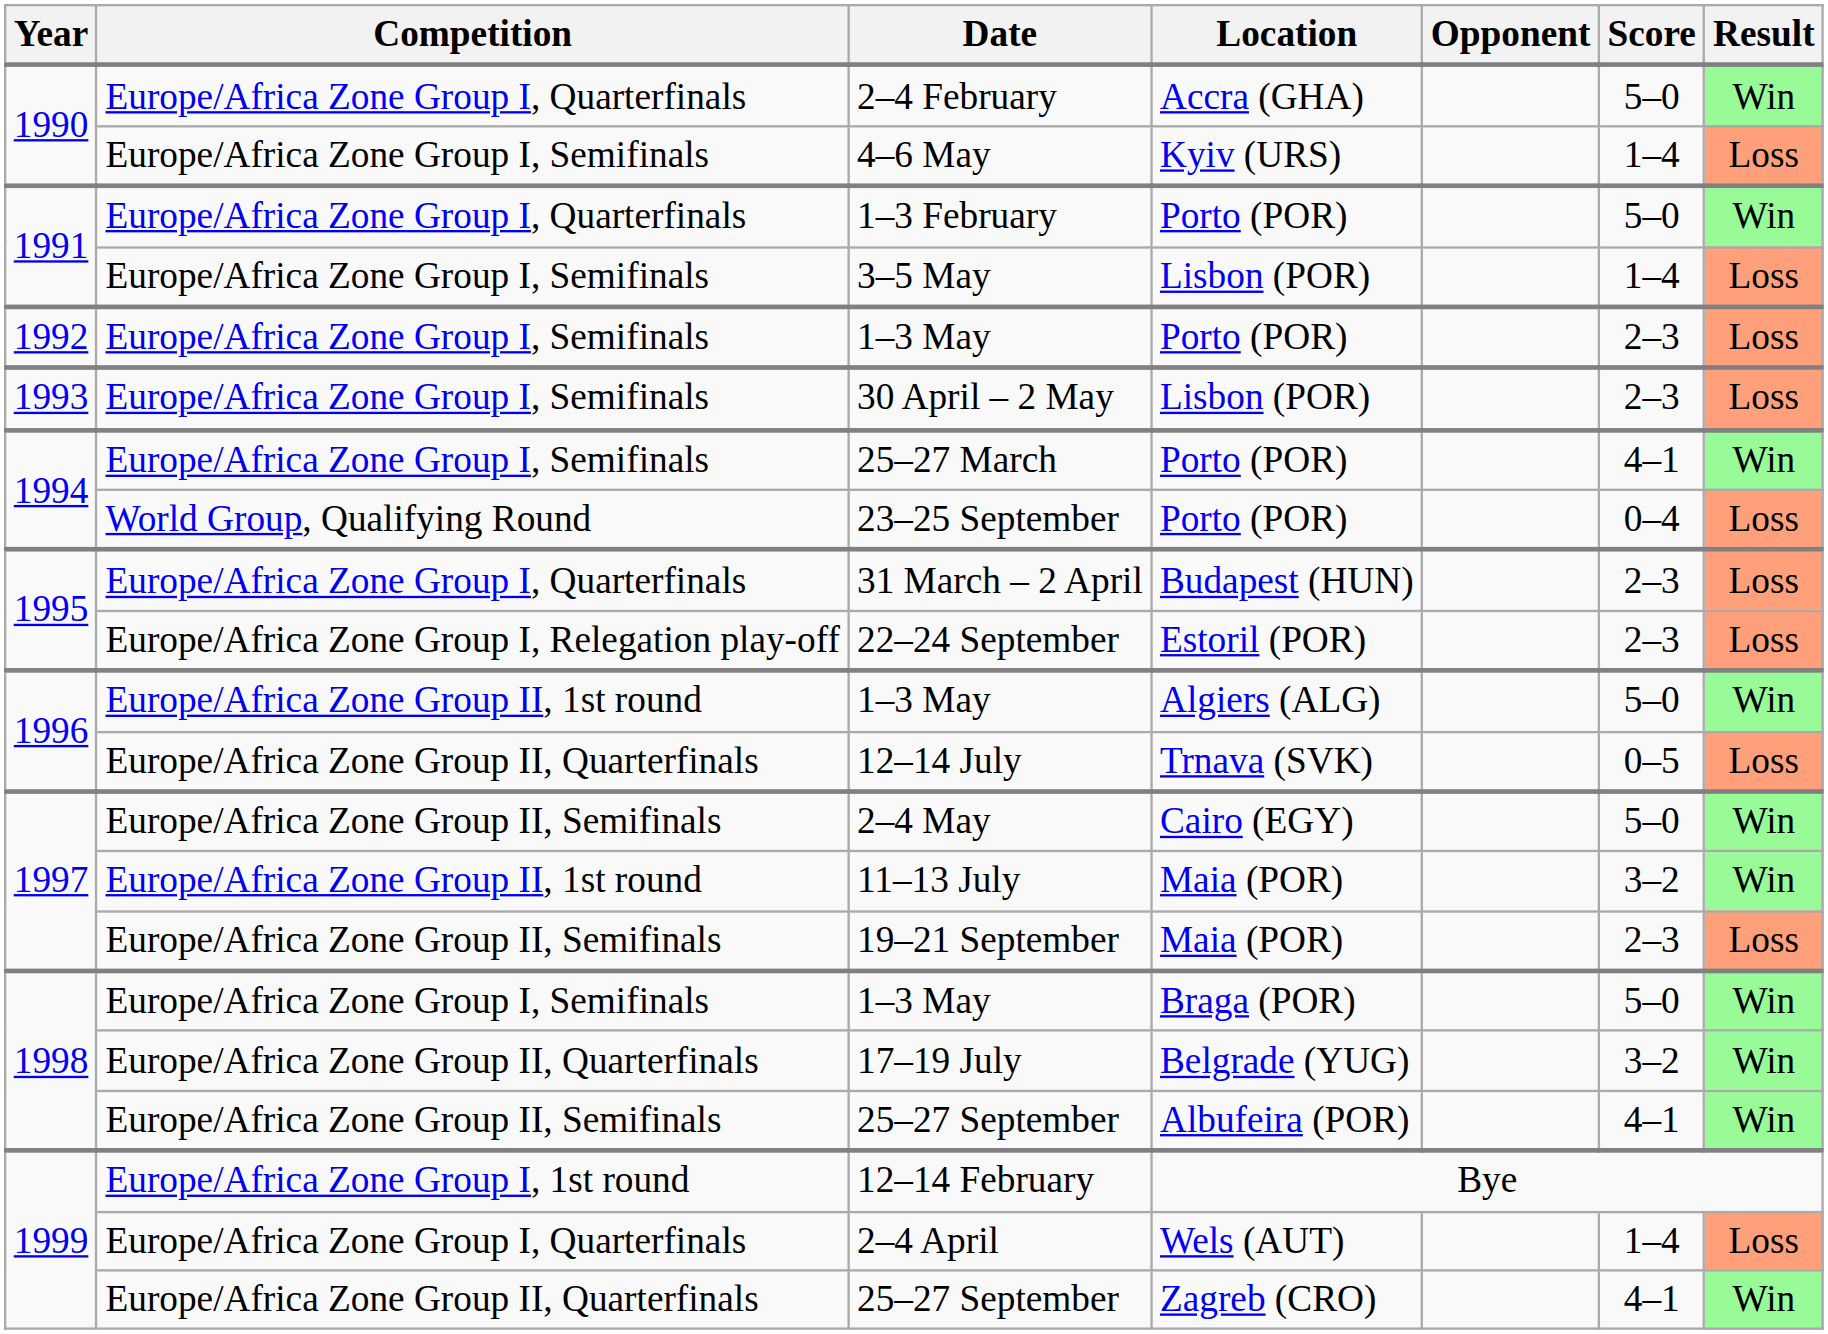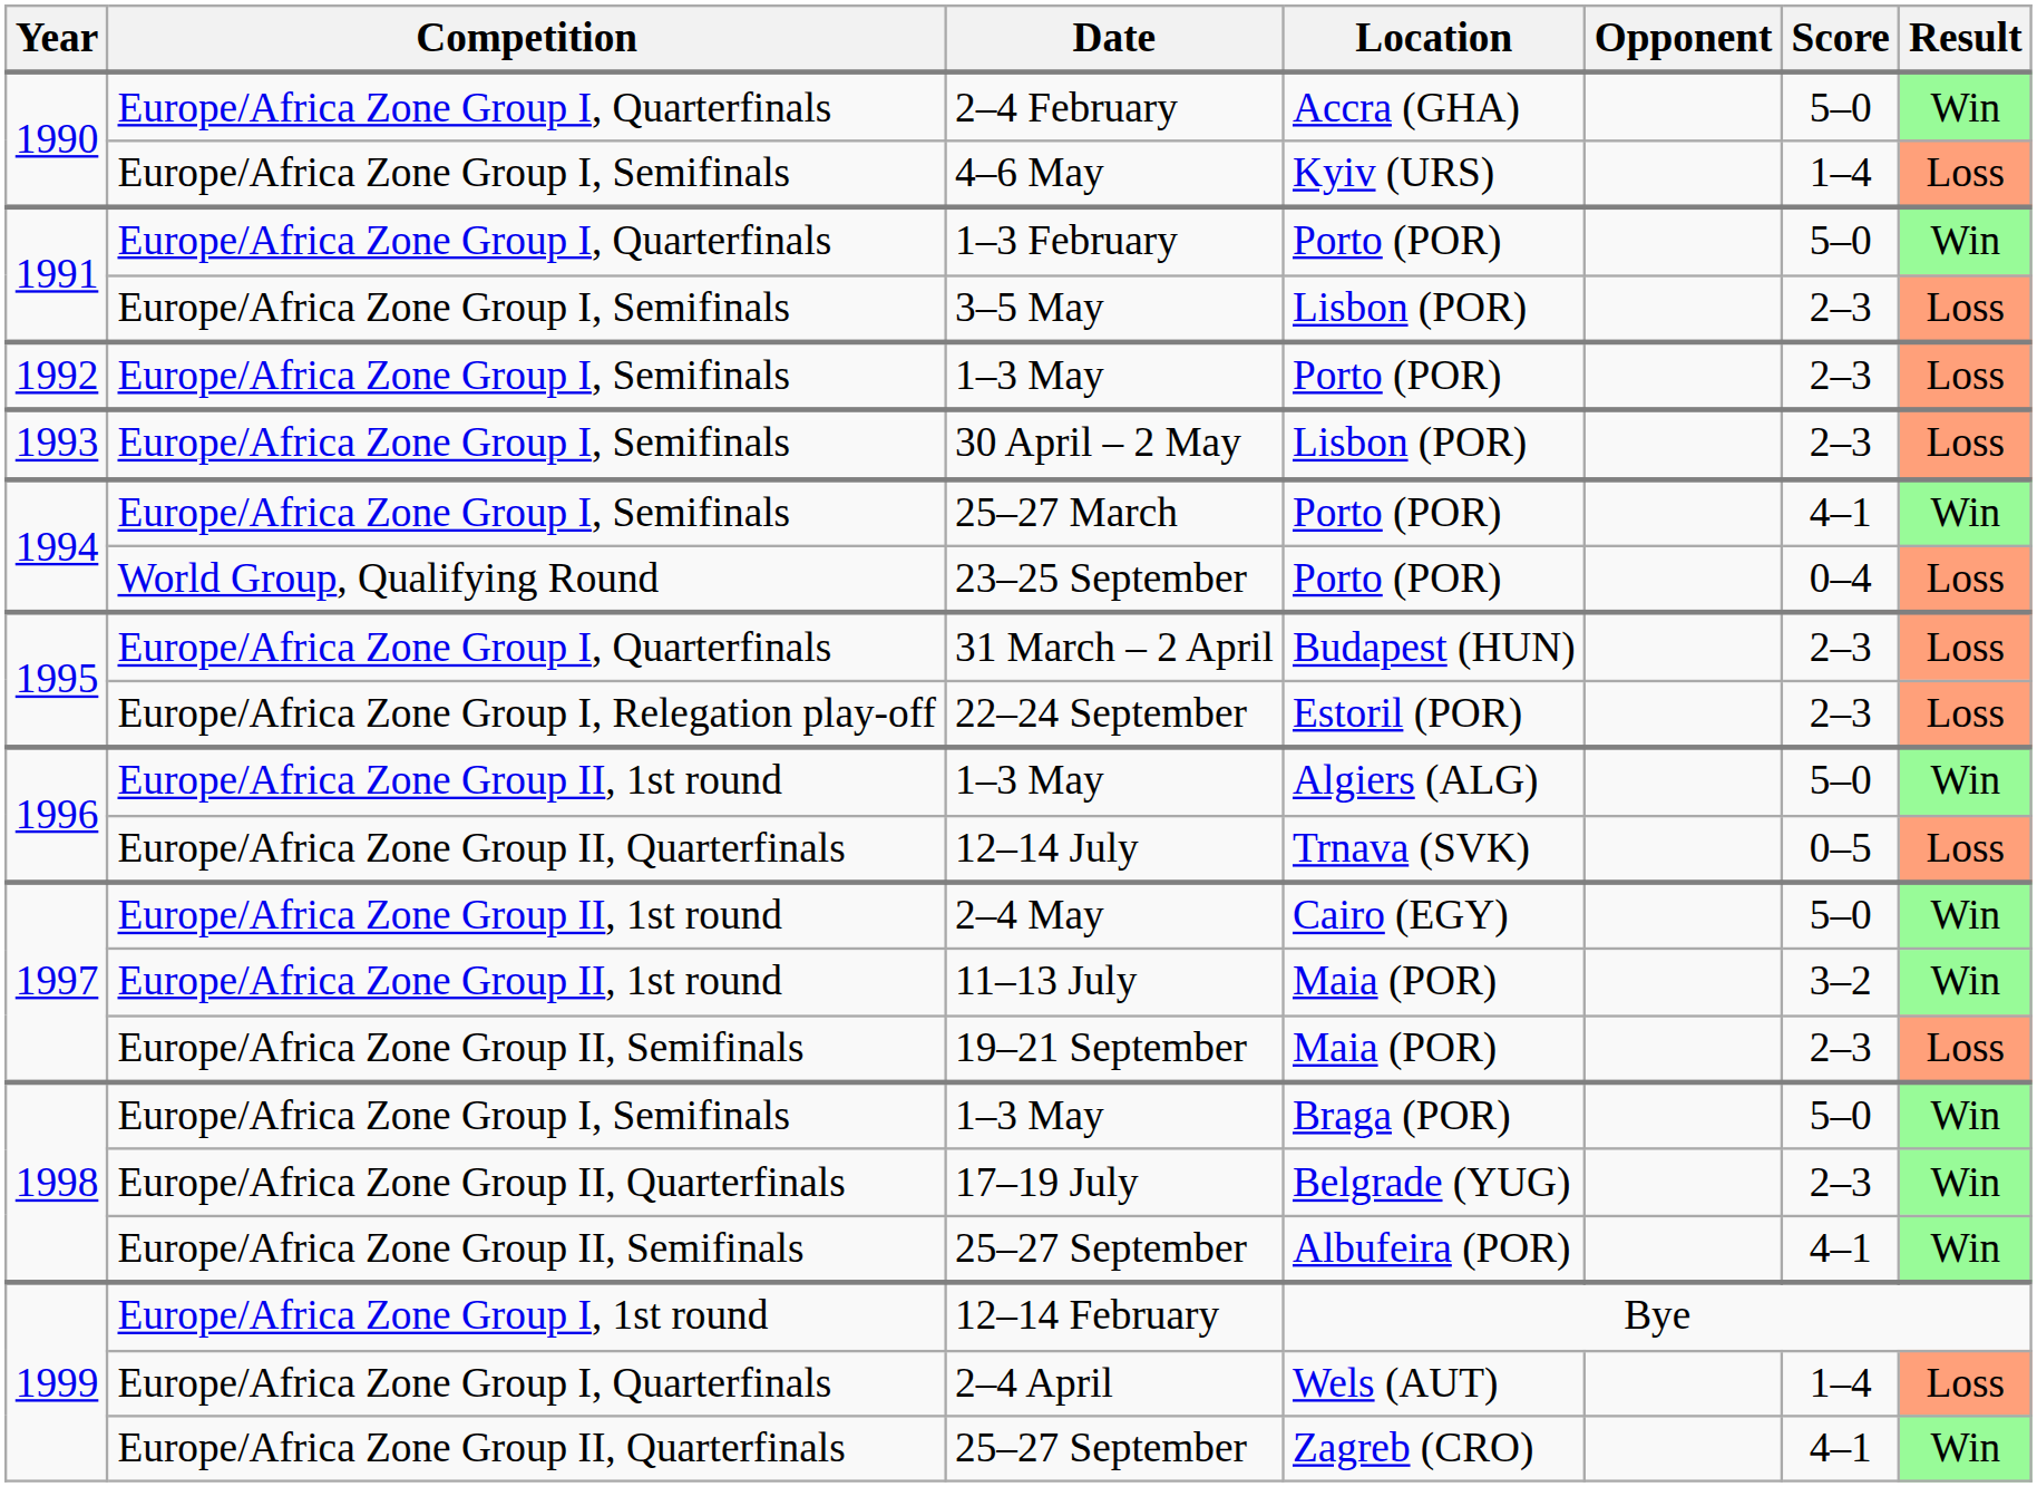 <table class="wikitable collapsible collapsed">
 <tr>
 <th scope="col">Year</th>
 <th scope="col">Competition</th>
 <th scope="col">Date</th>
 <th scope="col">Location</th>
 <th scope="col">Opponent</th>
 <th scope="col">Score</th>
 <th scope="col">Result</th>
 </tr>
 <tr style="border-top:2px solid gray;">
 <td align="center" rowspan="2"><a href='#'>1990</a></td>
 <td><a href='#'>Europe/Africa Zone Group I</a>, Quarterfinals</td>
 <td>2–4 February</td>
 <td><a href='#'>Accra</a> (GHA)</td>
 <td></td>
 <td align="center">5–0</td>
 <td align="center" bgcolor="#98FB98">Win</td>
 </tr>
 <tr>
 <td>Europe/Africa Zone Group I, Semifinals</td>
 <td>4–6 May</td>
 <td><a href='#'>Kyiv</a> (URS)</td>
 <td></td>
 <td align="center">1–4</td>
 <td align="center" bgcolor="#FFA07A">Loss</td>
 </tr>
 <tr style="border-top:2px solid gray;">
 <td align="center" rowspan="2"><a href='#'>1991</a></td>
 <td><a href='#'>Europe/Africa Zone Group I</a>, Quarterfinals</td>
 <td>1–3 February</td>
 <td><a href='#'>Porto</a> (POR)</td>
 <td></td>
 <td align="center">5–0</td>
 <td align="center" bgcolor="#98FB98">Win</td>
 </tr>
 <tr>
 <td>Europe/Africa Zone Group I, Semifinals</td>
 <td>3–5 May</td>
 <td><a href='#'>Lisbon</a> (POR)</td>
 <td></td>
-<td align="center">1–4</td>
+<td align="center">2–3</td>
 <td align="center" bgcolor="#FFA07A">Loss</td>
 </tr>
 <tr style="border-top:2px solid gray;">
 <td align="center"><a href='#'>1992</a></td>
 <td><a href='#'>Europe/Africa Zone Group I</a>, Semifinals</td>
 <td>1–3 May</td>
 <td><a href='#'>Porto</a> (POR)</td>
 <td></td>
 <td align="center">2–3</td>
 <td align="center" bgcolor="#FFA07A">Loss</td>
 </tr>
 <tr style="border-top:2px solid gray;">
 <td align="center"><a href='#'>1993</a></td>
 <td><a href='#'>Europe/Africa Zone Group I</a>, Semifinals</td>
 <td>30 April – 2 May</td>
 <td><a href='#'>Lisbon</a> (POR)</td>
 <td></td>
 <td align="center">2–3</td>
 <td align="center" bgcolor="FFA07A">Loss</td>
 </tr>
 <tr style="border-top:2px solid gray;">
 <td align="center" rowspan="2"><a href='#'>1994</a></td>
 <td><a href='#'>Europe/Africa Zone Group I</a>, Semifinals</td>
 <td>25–27 March</td>
 <td><a href='#'>Porto</a> (POR)</td>
 <td></td>
 <td align="center">4–1</td>
 <td align="center" bgcolor="#98FB98">Win</td>
 </tr>
 <tr>
 <td><a href='#'>World Group</a>, Qualifying Round</td>
 <td>23–25 September</td>
 <td><a href='#'>Porto</a> (POR)</td>
 <td></td>
 <td align="center">0–4</td>
 <td align="center" bgcolor="#FFA07A">Loss</td>
 </tr>
 <tr style="border-top:2px solid gray;">
 <td align="center" rowspan="2"><a href='#'>1995</a></td>
 <td><a href='#'>Europe/Africa Zone Group I</a>, Quarterfinals</td>
 <td>31 March – 2 April</td>
 <td><a href='#'>Budapest</a> (HUN)</td>
 <td></td>
 <td align="center">2–3</td>
 <td align="center" bgcolor="#FFA07A">Loss</td>
 </tr>
 <tr>
 <td>Europe/Africa Zone Group I, Relegation play-off</td>
 <td>22–24 September</td>
 <td><a href='#'>Estoril</a> (POR)</td>
 <td></td>
 <td align="center">2–3</td>
 <td align="center" bgcolor="#FFA07A">Loss</td>
 </tr>
 <tr style="border-top:2px solid gray;">
 <td align="center" rowspan="2"><a href='#'>1996</a></td>
 <td><a href='#'>Europe/Africa Zone Group II</a>, 1st round</td>
 <td>1–3 May</td>
 <td><a href='#'>Algiers</a> (ALG)</td>
 <td></td>
 <td align="center">5–0</td>
 <td align="center" bgcolor="#98FB98">Win</td>
 </tr>
 <tr>
 <td>Europe/Africa Zone Group II, Quarterfinals</td>
 <td>12–14 July</td>
 <td><a href='#'>Trnava</a> (SVK)</td>
 <td></td>
 <td align="center">0–5</td>
 <td align="center" bgcolor="FFA07A">Loss</td>
 </tr>
 <tr style="border-top:2px solid gray;">
 <td align="center" rowspan="3"><a href='#'>1997</a></td>
-<td>Europe/Africa Zone Group II, Semifinals</td>
+<td><a href='#'>Europe/Africa Zone Group II</a>, 1st round</td>
 <td>2–4 May</td>
 <td><a href='#'>Cairo</a> (EGY)</td>
 <td></td>
 <td align="center">5–0</td>
 <td align="center" bgcolor="#98FB98">Win</td>
 </tr>
 <tr>
 <td><a href='#'>Europe/Africa Zone Group II</a>, 1st round</td>
 <td>11–13 July</td>
 <td><a href='#'>Maia</a> (POR)</td>
 <td></td>
 <td align="center">3–2</td>
 <td align="center" bgcolor="#98FB98">Win</td>
 </tr>
 <tr>
 <td>Europe/Africa Zone Group II, Semifinals</td>
 <td>19–21 September</td>
 <td><a href='#'>Maia</a> (POR)</td>
 <td></td>
 <td align="center">2–3</td>
 <td align="center" bgcolor="#FFA07A">Loss</td>
 </tr>
 <tr style="border-top:2px solid gray;">
 <td align="center" rowspan="3"><a href='#'>1998</a></td>
 <td>Europe/Africa Zone Group I, Semifinals</td>
 <td>1–3 May</td>
 <td><a href='#'>Braga</a> (POR)</td>
 <td></td>
 <td align="center">5–0</td>
 <td align="center" bgcolor="#98FB98">Win</td>
 </tr>
 <tr>
 <td>Europe/Africa Zone Group II, Quarterfinals</td>
 <td>17–19 July</td>
 <td><a href='#'>Belgrade</a> (YUG)</td>
 <td></td>
-<td align="center">3–2</td>
+<td align="center">2–3</td>
 <td align="center" bgcolor="#98FB98">Win</td>
 </tr>
 <tr>
 <td>Europe/Africa Zone Group II, Semifinals</td>
 <td>25–27 September</td>
 <td><a href='#'>Albufeira</a> (POR)</td>
 <td></td>
 <td align="center">4–1</td>
 <td align="center" bgcolor="#98FB98">Win</td>
 </tr>
 <tr style="border-top:2px solid gray;">
 <td align="center" rowspan="3"><a href='#'>1999</a></td>
 <td><a href='#'>Europe/Africa Zone Group I</a>, 1st round</td>
 <td>12–14 February</td>
 <td align="center" colspan=4>Bye</td>
 </tr>
 <tr>
 <td>Europe/Africa Zone Group I, Quarterfinals</td>
 <td>2–4 April</td>
 <td><a href='#'>Wels</a> (AUT)</td>
 <td></td>
 <td align="center">1–4</td>
 <td align="center" bgcolor="#FFA07A">Loss</td>
 </tr>
 <tr>
 <td>Europe/Africa Zone Group II, Quarterfinals</td>
 <td>25–27 September</td>
 <td><a href='#'>Zagreb</a> (CRO)</td>
 <td></td>
 <td align="center">4–1</td>
 <td align="center" bgcolor="98FB98">Win</td>
 </tr>
 </table>
